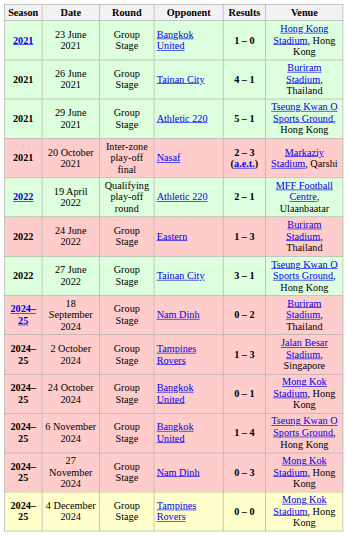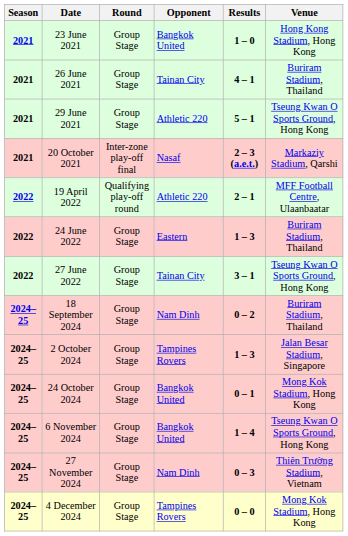 <table width=60% class="wikitable" style="text-align:center">
 <tr>
 <th width=1%>Season</th>
 <th width=3%>Date</th>
 <th width=2%>Round</th>
 <th width=7%>Opponent</th>
 <th width=2%>Results</th>
 <th width=8%>Venue</th>
 </tr>
 <tr bgcolor=#dfd>
 <td><strong><a href='#'>2021</a></strong></td>
 <td>23 June 2021</td>
 <td>Group Stage</td>
 <td align="left"> <a href='#'>Bangkok United</a></td>
 <td><strong>1 – 0</strong></td>
 <td><a href='#'>Hong Kong Stadium</a>, Hong Kong</td>
 </tr>
 <tr bgcolor=#dfd>
 <td><strong>2021</strong></td>
 <td>26 June 2021</td>
 <td>Group Stage</td>
 <td align="left"> <a href='#'>Tainan City</a></td>
 <td><strong>4 – 1</strong></td>
 <td><a href='#'>Buriram Stadium</a>, Thailand</td>
 </tr>
 <tr bgcolor=#dfd>
 <td><strong>2021</strong></td>
 <td>29 June 2021</td>
 <td>Group Stage</td>
 <td align="left"> <a href='#'>Athletic 220</a></td>
 <td><strong>5 – 1</strong></td>
 <td><a href='#'>Tseung Kwan O Sports Ground</a>, Hong Kong</td>
 </tr>
 <tr bgcolor=#ffcccc>
 <td><strong>2021</strong></td>
 <td>20 October 2021</td>
 <td>Inter-zone play-off final</td>
 <td align="left"> <a href='#'>Nasaf</a></td>
 <td><strong>2 – 3 (<a href='#'>a.e.t.</a>)</strong></td>
 <td><a href='#'>Markaziy Stadium</a>, Qarshi</td>
 </tr>
 <tr bgcolor=#dfd>
 <td><strong><a href='#'>2022</a></strong></td>
 <td>19 April 2022</td>
 <td>Qualifying play-off round</td>
 <td align="left"> <a href='#'>Athletic 220</a></td>
 <td><strong>2 – 1</strong></td>
 <td><a href='#'>MFF Football Centre</a>, Ulaanbaatar</td>
 </tr>
 <tr bgcolor=#ffcccc>
 <td><strong>2022</strong></td>
 <td>24 June 2022</td>
 <td>Group Stage</td>
 <td align="left"> <a href='#'>Eastern</a></td>
 <td><strong>1 – 3</strong></td>
 <td><a href='#'>Buriram Stadium</a>, Thailand</td>
 </tr>
 <tr bgcolor=#dfd>
 <td><strong>2022</strong></td>
 <td>27 June 2022</td>
 <td>Group Stage</td>
 <td align="left"> <a href='#'>Tainan City</a></td>
 <td><strong>3 – 1</strong></td>
 <td><a href='#'>Tseung Kwan O Sports Ground</a>, Hong Kong</td>
 </tr>
 <tr bgcolor=#ffcccc>
 <td><strong><a href='#'>2024–25</a></strong></td>
 <td>18 September 2024</td>
 <td>Group Stage</td>
 <td align="left"> <a href='#'>Nam Dinh</a></td>
 <td><strong>0 – 2</strong></td>
 <td><a href='#'>Buriram Stadium</a>, Thailand</td>
 </tr>
 <tr bgcolor=#ffcccc>
 <td><strong>2024–25</strong></td>
 <td>2 October 2024</td>
 <td>Group Stage</td>
 <td align="left"> <a href='#'>Tampines Rovers</a></td>
 <td><strong>1 – 3</strong></td>
 <td><a href='#'>Jalan Besar Stadium</a>, Singapore</td>
 </tr>
 <tr bgcolor=#ffcccc>
 <td><strong>2024–25</strong></td>
 <td>24 October 2024</td>
 <td>Group Stage</td>
 <td align="left"> <a href='#'>Bangkok United</a></td>
 <td><strong>0 – 1</strong></td>
 <td><a href='#'>Mong Kok Stadium</a>, Hong Kong</td>
 </tr>
 <tr bgcolor=#ffcccc>
 <td><strong>2024–25</strong></td>
 <td>6 November 2024</td>
 <td>Group Stage</td>
 <td align="left"> <a href='#'>Bangkok United</a></td>
 <td><strong>1 – 4</strong></td>
 <td><a href='#'>Tseung Kwan O Sports Ground</a>, Hong Kong</td>
 </tr>
 <tr bgcolor=#ffcccc>
 <td><strong>2024–25</strong></td>
 <td>27 November 2024</td>
 <td>Group Stage</td>
 <td align="left"> <a href='#'>Nam Dinh</a></td>
 <td><strong>0 – 3</strong></td>
-<td><a href='#'>Mong Kok Stadium</a>, Hong Kong</td>
+<td><a href='#'>Thiên Trường Stadium</a>, Vietnam</td>
 </tr>
 <tr bgcolor=#ffffcc>
 <td><strong>2024–25</strong></td>
 <td>4 December 2024</td>
 <td>Group Stage</td>
 <td align="left"> <a href='#'>Tampines Rovers</a></td>
 <td><strong>0 – 0</strong></td>
 <td><a href='#'>Mong Kok Stadium</a>, Hong Kong</td>
 </tr>
 </table>
